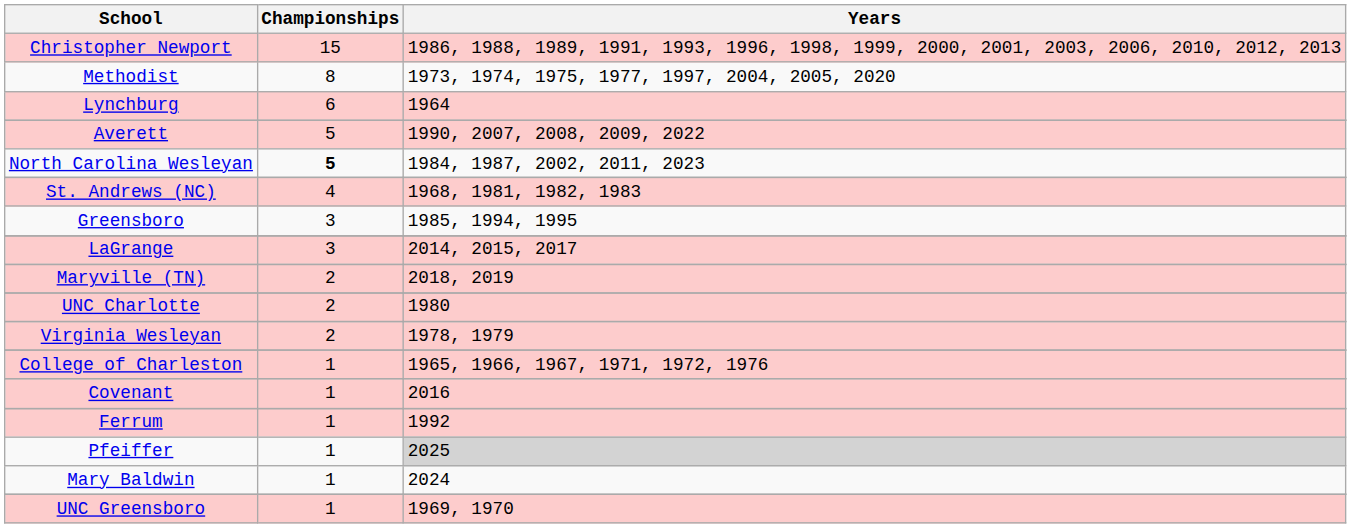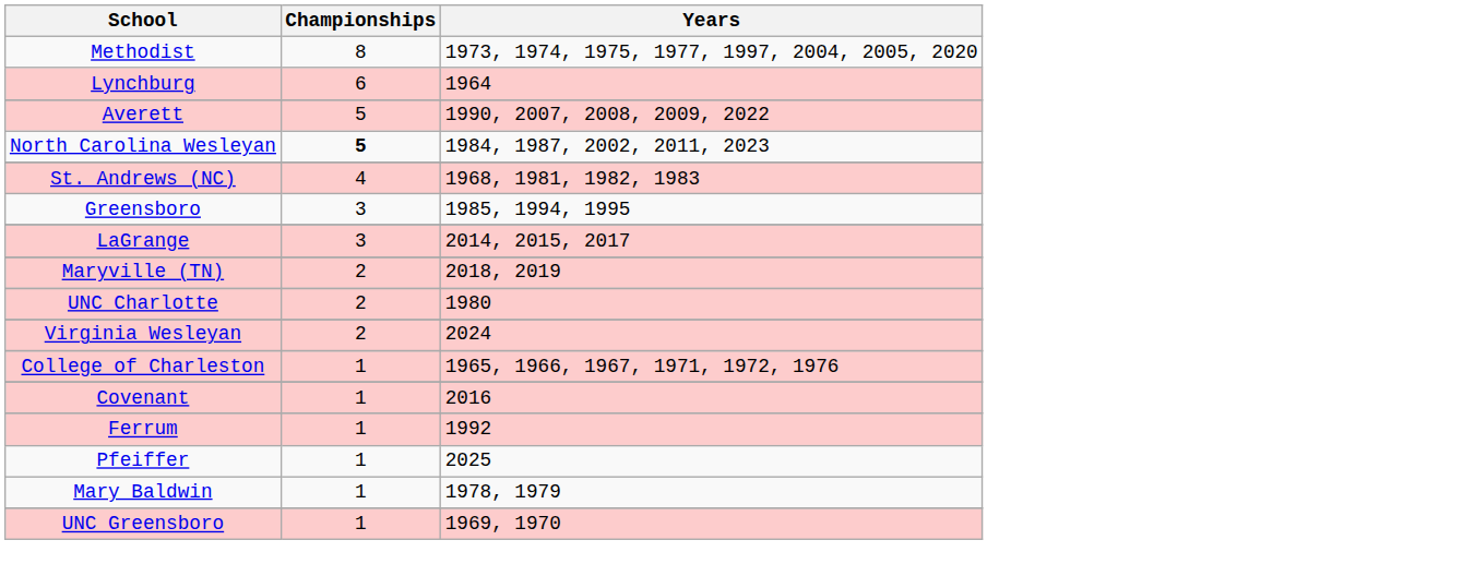 <table class="wikitable sortable" style="text-align:center;">
 <tr>
 <th>School</th>
 <th>Championships</th>
 <th class=unsortable>Years</th>
-</tr>
-<tr bgcolor=#fdcccc>
-<td><a href='#'>Christopher Newport</a></td>
-<td>15</td>
-<td align=left>1986, 1988, 1989, 1991, 1993, 1996, 1998, 1999, 2000, 2001, 2003, 2006, 2010, 2012, 2013</td>
 </tr>
 <tr>
 <td><a href='#'>Methodist</a></td>
 <td>8</td>
 <td align=left>1973, 1974, 1975, 1977, 1997, 2004, 2005, 2020</td>
 </tr>
 <tr bgcolor=#fdcccc>
 <td><a href='#'>Lynchburg</a></td>
 <td>6</td>
 <td align=left>1964</td>
 </tr>
 <tr>
 </tr>
 <tr bgcolor=#fdcccc>
 <td><a href='#'>Averett</a></td>
 <td>5</td>
 <td align=left>1990, 2007, 2008, 2009, 2022</td>
 </tr>
 <tr>
 <td><a href='#'>North Carolina Wesleyan</a></td>
 <td><strong>5</strong></td>
 <td align=left>1984, 1987, 2002, 2011, 2023</td>
 </tr>
 <tr>
 </tr>
 <tr bgcolor=#fdcccc>
 <td><a href='#'>St. Andrews (NC)</a></td>
 <td>4</td>
 <td align=left>1968, 1981, 1982, 1983</td>
 </tr>
 <tr>
 <td><a href='#'>Greensboro</a></td>
 <td>3</td>
 <td align=left>1985, 1994, 1995</td>
 </tr>
 <tr>
 </tr>
 <tr bgcolor=#fdcccc>
 <td><a href='#'>LaGrange</a></td>
 <td>3</td>
 <td align=left>2014, 2015, 2017</td>
 </tr>
 <tr>
 </tr>
 <tr bgcolor=#fdcccc>
 <td><a href='#'>Maryville (TN)</a></td>
 <td>2</td>
 <td align=left>2018, 2019</td>
 </tr>
 <tr>
 </tr>
 <tr bgcolor=#fdcccc>
 <td><a href='#'>UNC Charlotte</a></td>
 <td>2</td>
 <td align=left>1980</td>
 </tr>
 <tr>
 </tr>
 <tr bgcolor=#fdcccc>
 <td><a href='#'>Virginia Wesleyan</a></td>
 <td>2</td>
-<td align=left>1978, 1979</td>
+<td align=left>2024</td>
 </tr>
 <tr>
 </tr>
 <tr bgcolor=#fdcccc>
 <td><a href='#'>College of Charleston</a></td>
 <td>1</td>
 <td align=left>1965, 1966, 1967, 1971, 1972, 1976</td>
 </tr>
 <tr>
 </tr>
 <tr bgcolor=#fdcccc>
 <td><a href='#'>Covenant</a></td>
 <td>1</td>
 <td align=left>2016</td>
 </tr>
 <tr>
 </tr>
 <tr bgcolor=#fdcccc>
 <td><a href='#'>Ferrum</a></td>
 <td>1</td>
 <td align=left>1992</td>
 </tr>
 <tr>
 <td><a href='#'>Pfeiffer</a></td>
 <td>1</td>
-<td align=left style="background: lightgrey;">2025</td>
+<td align=left>2025</td>
 </tr>
 <tr>
 <td><a href='#'>Mary Baldwin</a></td>
 <td>1</td>
-<td align=left>2024</td>
+<td align=left>1978, 1979</td>
 </tr>
 <tr>
 </tr>
 <tr bgcolor=#fdcccc>
 <td><a href='#'>UNC Greensboro</a></td>
 <td>1</td>
 <td align=left>1969, 1970</td>
 </tr>
 </table>
